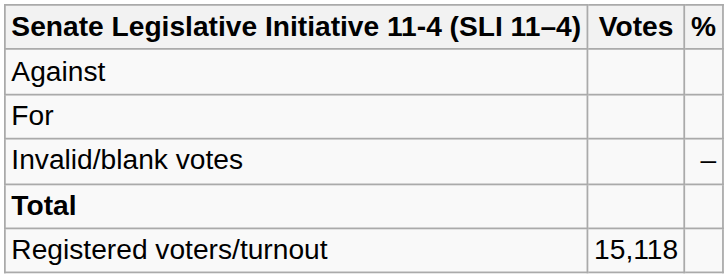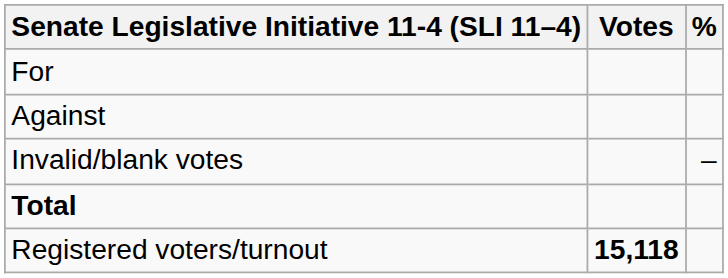 <table class=wikitable style=text-align:right>
 <tr>
 <th>Senate Legislative Initiative 11-4 (SLI 11–4)</th>
 <th>Votes</th>
 <th>%</th>
 </tr>
 <tr>
-<td align=left>Against</td>
+<td align=left>For</td>
 <td></td>
 <td></td>
 </tr>
 <tr>
-<td align=left>For</td>
+<td align=left>Against</td>
 <td></td>
 <td></td>
 </tr>
 <tr>
 <td align=left>Invalid/blank votes</td>
 <td></td>
 <td>–</td>
 </tr>
 <tr>
 <td align=left><strong>Total</strong></td>
 <td><strong> </strong></td>
 <td><strong> </strong></td>
 </tr>
 <tr>
 <td align=left>Registered voters/turnout</td>
-<td>15,118</td>
+<td><strong>15,118</strong></td>
 <td></td>
 </tr>
 </table>
